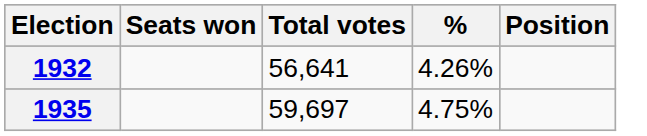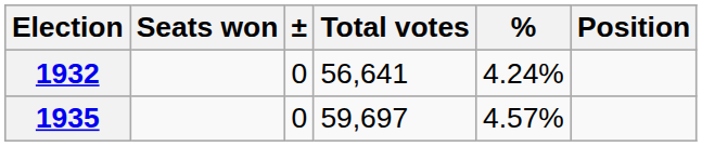 <table class="wikitable sortable">
 <tr>
 <th>Election</th>
 <th>Seats won</th>
+<th>±</th>
 <th>Total votes</th>
 <th>%</th>
 <th>Position</th>
 </tr>
 <tr>
 <th><a href='#'>1932</a></th>
 <td></td>
+<td>0</td>
 <td>56,641</td>
-<td>4.26%</td>
+<td>4.24%</td>
 <td></td>
 </tr>
 <tr>
 <th><a href='#'>1935</a></th>
 <td></td>
+<td>0</td>
 <td>59,697</td>
-<td>4.75%</td>
+<td>4.57%</td>
 <td></td>
 </tr>
 </table>
